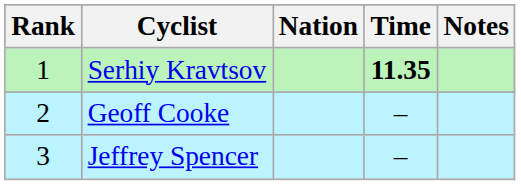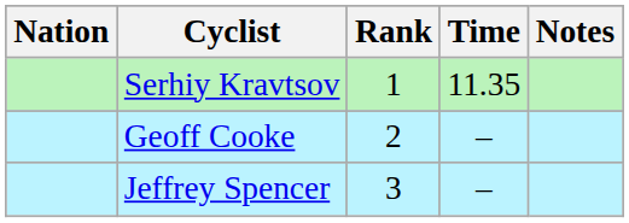 <table class="wikitable sortable" style="text-align:center">
 <tr>
+<th>Nation</th>
+<th>Cyclist</th>
 <th>Rank</th>
-<th>Cyclist</th>
-<th>Nation</th>
 <th>Time</th>
 <th>Notes</th>
 </tr>
 <tr bgcolor=bbf3bb>
+<td align=left></td>
+<td align=left data-sort-value="Kravtsov, Sergey"><a href='#'>Serhiy Kravtsov</a></td>
 <td>1</td>
-<td align=left data-sort-value="Kravtsov, Sergey"><a href='#'>Serhiy Kravtsov</a></td>
-<td align=left></td>
-<td><strong>11.35</strong></td>
+<td>11.35</td>
 <td></td>
 </tr>
 <tr bgcolor=bbf3ff>
+<td align=left></td>
+<td align=left data-sort-value="Cooke, Geoff"><a href='#'>Geoff Cooke</a></td>
 <td>2</td>
-<td align=left data-sort-value="Cooke, Geoff"><a href='#'>Geoff Cooke</a></td>
-<td align=left></td>
 <td>–</td>
 <td></td>
 </tr>
 <tr bgcolor=bbf3ff>
+<td align=left></td>
+<td align=left data-sort-value="Spencer, Jeffrey"><a href='#'>Jeffrey Spencer</a></td>
 <td>3</td>
-<td align=left data-sort-value="Spencer, Jeffrey"><a href='#'>Jeffrey Spencer</a></td>
-<td align=left></td>
 <td>–</td>
 <td></td>
 </tr>
 </table>
